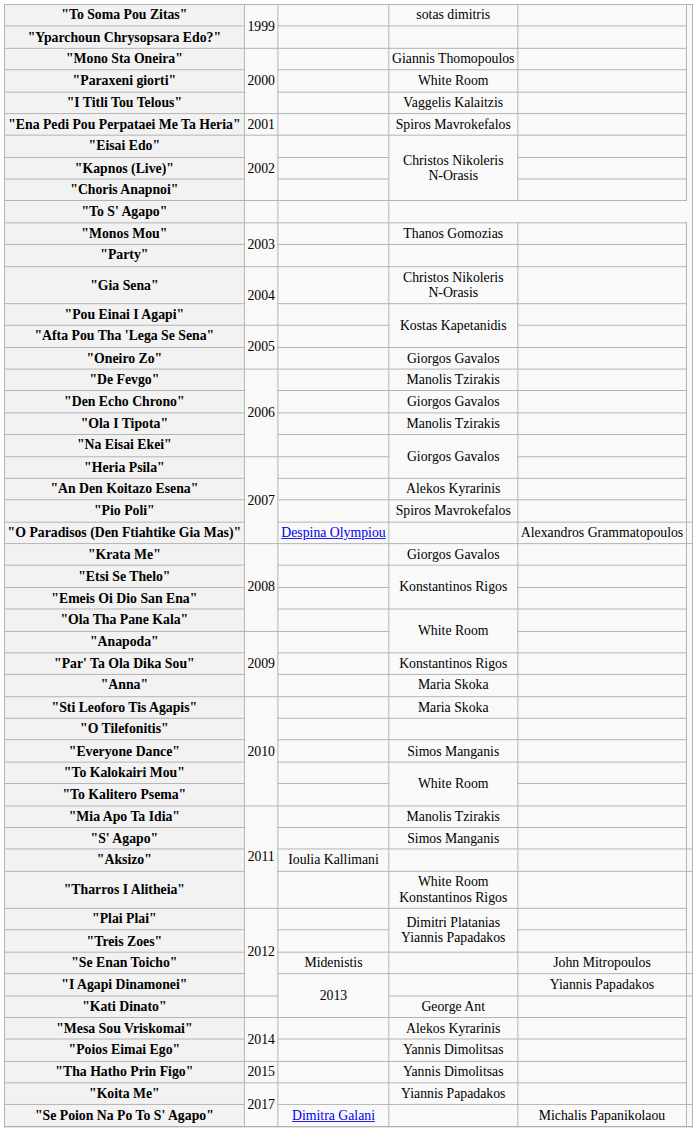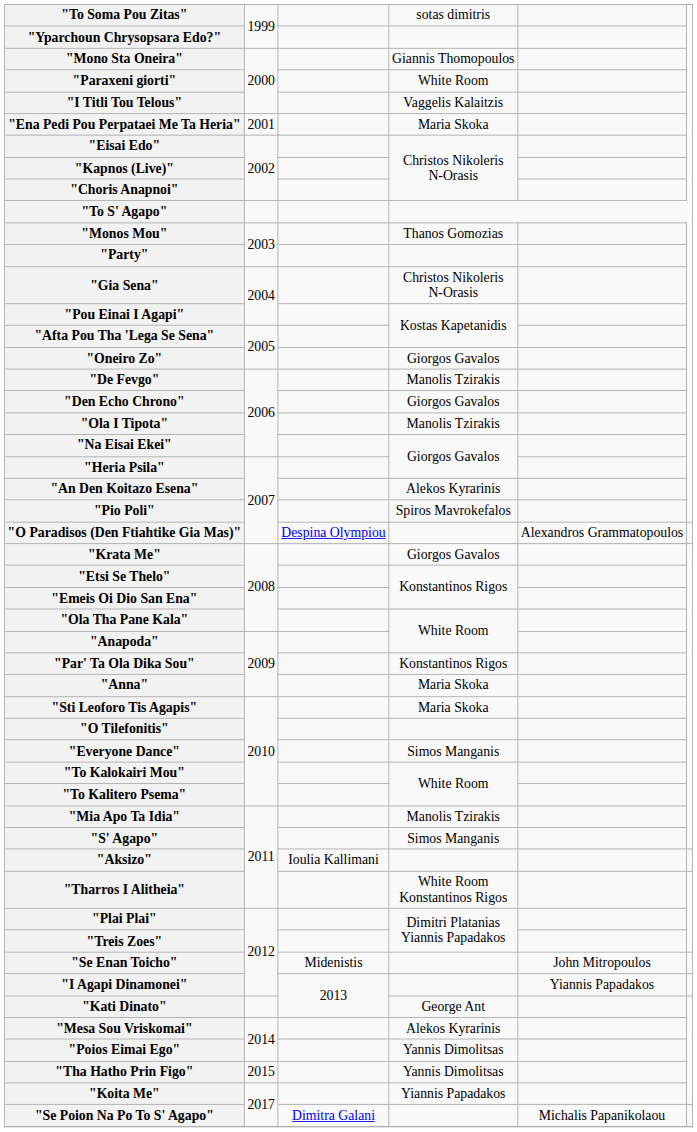 <table class="wikitable plainrowheaders" style="text-align:center;">
 <tr>
 <th scope="row">"To Soma Pou Zitas"</th>
 <td rowspan="2">1999</td>
 <td></td>
 <td>sotas dimitris</td>
 <td></td>
 </tr>
 <tr>
 <th scope="row">"Yparchoun Chrysopsara Edo?"</th>
 <td></td>
 <td></td>
 <td></td>
 </tr>
 <tr>
 <th scope="row">"Mono Sta Oneira"</th>
 <td rowspan="3">2000</td>
 <td></td>
 <td>Giannis Thomopoulos</td>
 <td></td>
 </tr>
 <tr>
 <th scope="row">"Paraxeni giorti"</th>
 <td></td>
 <td>White Room</td>
 <td></td>
 </tr>
 <tr>
 <th scope="row">"I Titli Tou Telous"</th>
 <td></td>
 <td>Vaggelis Kalaitzis</td>
 <td></td>
 </tr>
 <tr>
 <th scope="row">"Ena Pedi Pou Perpataei Me Ta Heria"</th>
 <td>2001</td>
 <td></td>
-<td>Spiros Mavrokefalos</td>
+<td>Maria Skoka</td>
 <td></td>
 </tr>
 <tr>
 <th scope="row">"Eisai Edo"</th>
 <td rowspan="3">2002</td>
 <td></td>
 <td rowspan="3">Christos Nikoleris <br> N-Orasis</td>
 <td></td>
 </tr>
 <tr>
 <th scope="row">"Kapnos (Live)"</th>
 <td></td>
 <td></td>
 </tr>
 <tr>
 <th scope="row">"Choris Anapnoi"</th>
 <td></td>
 <td></td>
 </tr>
 <tr>
 <th scope="row">"To S' Agapo"</th>
 <td></td>
 <td></td>
 </tr>
 <tr>
 <th scope="row">"Monos Mou"</th>
 <td rowspan="2">2003</td>
 <td></td>
 <td>Thanos Gomozias</td>
 <td></td>
 </tr>
 <tr>
 <th scope="row">"Party"</th>
 <td></td>
 <td></td>
 <td></td>
 </tr>
 <tr>
 <th scope="row">"Gia Sena"</th>
 <td rowspan="2">2004</td>
 <td></td>
 <td>Christos Nikoleris <br> N-Orasis</td>
 <td></td>
 </tr>
 <tr>
 <th scope="row">"Pou Einai I Agapi"</th>
 <td></td>
 <td rowspan="2">Kostas Kapetanidis</td>
 <td></td>
 </tr>
 <tr>
 <th scope="row">"Afta Pou Tha 'Lega Se Sena"</th>
 <td rowspan="2">2005</td>
 <td></td>
 <td></td>
 </tr>
 <tr>
 <th scope="row">"Oneiro Zo"</th>
 <td></td>
 <td>Giorgos Gavalos</td>
 <td></td>
 </tr>
 <tr>
 <th scope="row">"De Fevgo"</th>
 <td rowspan="4">2006</td>
 <td></td>
 <td>Manolis Tzirakis</td>
 <td></td>
 </tr>
 <tr>
 <th scope="row">"Den Echo Chrono"</th>
 <td></td>
 <td>Giorgos Gavalos</td>
 <td></td>
 </tr>
 <tr>
 <th scope="row">"Ola I Tipota"</th>
 <td></td>
 <td>Manolis Tzirakis</td>
 <td></td>
 </tr>
 <tr>
 <th scope="row">"Na Eisai Ekei"</th>
 <td></td>
 <td rowspan="2">Giorgos Gavalos</td>
 <td></td>
 </tr>
 <tr>
 <th scope="row">"Heria Psila"</th>
 <td rowspan="4">2007</td>
 <td></td>
 <td></td>
 </tr>
 <tr>
 <th scope="row">"An Den Koitazo Esena"</th>
 <td></td>
 <td>Alekos Kyrarinis</td>
 <td></td>
 </tr>
 <tr>
 <th scope="row">"Pio Poli"</th>
 <td></td>
 <td>Spiros Mavrokefalos</td>
 <td></td>
 </tr>
 <tr>
 <th scope="row">"O Paradisos (Den Ftiahtike Gia Mas)"</th>
 <td><a href='#'>Despina Olympiou</a></td>
 <td></td>
 <td>Alexandros Grammatopoulos</td>
 <td></td>
 </tr>
 <tr>
 <th scope="row">"Krata Me"</th>
 <td rowspan="4">2008</td>
 <td></td>
 <td>Giorgos Gavalos</td>
 <td></td>
 </tr>
 <tr>
 <th scope="row">"Etsi Se Thelo"</th>
 <td></td>
 <td rowspan="2">Konstantinos Rigos</td>
 <td></td>
 </tr>
 <tr>
 <th scope="row">"Emeis Oi Dio San Ena"</th>
 <td></td>
 <td></td>
 </tr>
 <tr>
 <th scope="row">"Ola Tha Pane Kala"</th>
 <td></td>
 <td rowspan="2">White Room</td>
 <td></td>
 </tr>
 <tr>
 <th scope="row">"Anapoda"</th>
 <td rowspan="3">2009</td>
 <td></td>
 <td></td>
 </tr>
 <tr>
 <th scope="row">"Par' Ta Ola Dika Sou"</th>
 <td></td>
 <td>Konstantinos Rigos</td>
 <td></td>
 </tr>
 <tr>
 <th scope="row">"Anna"</th>
 <td></td>
 <td>Maria Skoka</td>
 <td></td>
 </tr>
 <tr>
 <th scope="row">"Sti Leoforo Tis Agapis"</th>
 <td rowspan="5">2010</td>
 <td></td>
 <td>Maria Skoka</td>
 <td></td>
 </tr>
 <tr>
 <th scope="row">"O Tilefonitis"</th>
 <td></td>
 <td></td>
 <td></td>
 </tr>
 <tr>
 <th scope="row">"Everyone Dance"</th>
 <td></td>
 <td>Simos Manganis</td>
 <td></td>
 </tr>
 <tr>
 <th scope="row">"To Kalokairi Mou"</th>
 <td></td>
 <td rowspan="2">White Room</td>
 <td></td>
 </tr>
 <tr>
 <th scope="row">"To Kalitero Psema"</th>
 <td></td>
 <td></td>
 </tr>
 <tr>
 <th scope="row">"Mia Apo Ta Idia"</th>
 <td rowspan="4">2011</td>
 <td></td>
 <td>Manolis Tzirakis</td>
 <td></td>
 </tr>
 <tr>
 <th scope="row">"S' Agapo"</th>
 <td></td>
 <td>Simos Manganis</td>
 <td></td>
 </tr>
 <tr>
 <th scope="row">"Aksizo"</th>
 <td>Ioulia Kallimani</td>
 <td></td>
 <td></td>
 <td></td>
 </tr>
 <tr>
 <th scope="row">"Tharros I Alitheia"</th>
 <td></td>
 <td>White Room <br> Konstantinos Rigos</td>
 <td></td>
 </tr>
 <tr>
 <th scope="row">"Plai Plai"</th>
 <td rowspan="4">2012</td>
 <td></td>
 <td rowspan="2">Dimitri Platanias <br> Yiannis Papadakos</td>
 <td></td>
 </tr>
 <tr>
 <th scope="row">"Treis Zoes"</th>
 <td></td>
 <td></td>
 </tr>
 <tr>
 <th scope="row">"Se Enan Toicho"</th>
 <td>Midenistis</td>
 <td></td>
 <td>John Mitropoulos</td>
 <td></td>
 </tr>
 <tr>
 <th scope="row">"I Agapi Dinamonei"</th>
 <td rowspan="2">2013</td>
 <td></td>
 <td>Yiannis Papadakos</td>
 <td></td>
 </tr>
 <tr>
 <th scope="row">"Kati Dinato"</th>
 <td></td>
 <td>George Ant</td>
 <td></td>
 </tr>
 <tr>
 <th scope="row">"Mesa Sou Vriskomai"</th>
 <td rowspan="2">2014</td>
 <td></td>
 <td>Alekos Kyrarinis</td>
 <td></td>
 </tr>
 <tr>
 <th scope="row">"Poios Eimai Ego"</th>
 <td></td>
 <td>Yannis Dimolitsas</td>
 <td></td>
 </tr>
 <tr>
 <th scope="row">"Tha Hatho Prin Figo"</th>
 <td>2015</td>
 <td></td>
 <td>Yannis Dimolitsas</td>
 <td></td>
 </tr>
 <tr>
 <th scope="row">"Koita Me"</th>
 <td rowspan="2">2017</td>
 <td></td>
 <td>Yiannis Papadakos</td>
 <td></td>
 </tr>
 <tr>
 <th scope="row">"Se Poion Na Po To S' Agapo"</th>
 <td><a href='#'>Dimitra Galani</a></td>
 <td></td>
 <td>Michalis Papanikolaou</td>
 <td></td>
 </tr>
 <tr>
 </tr>
 </table>
